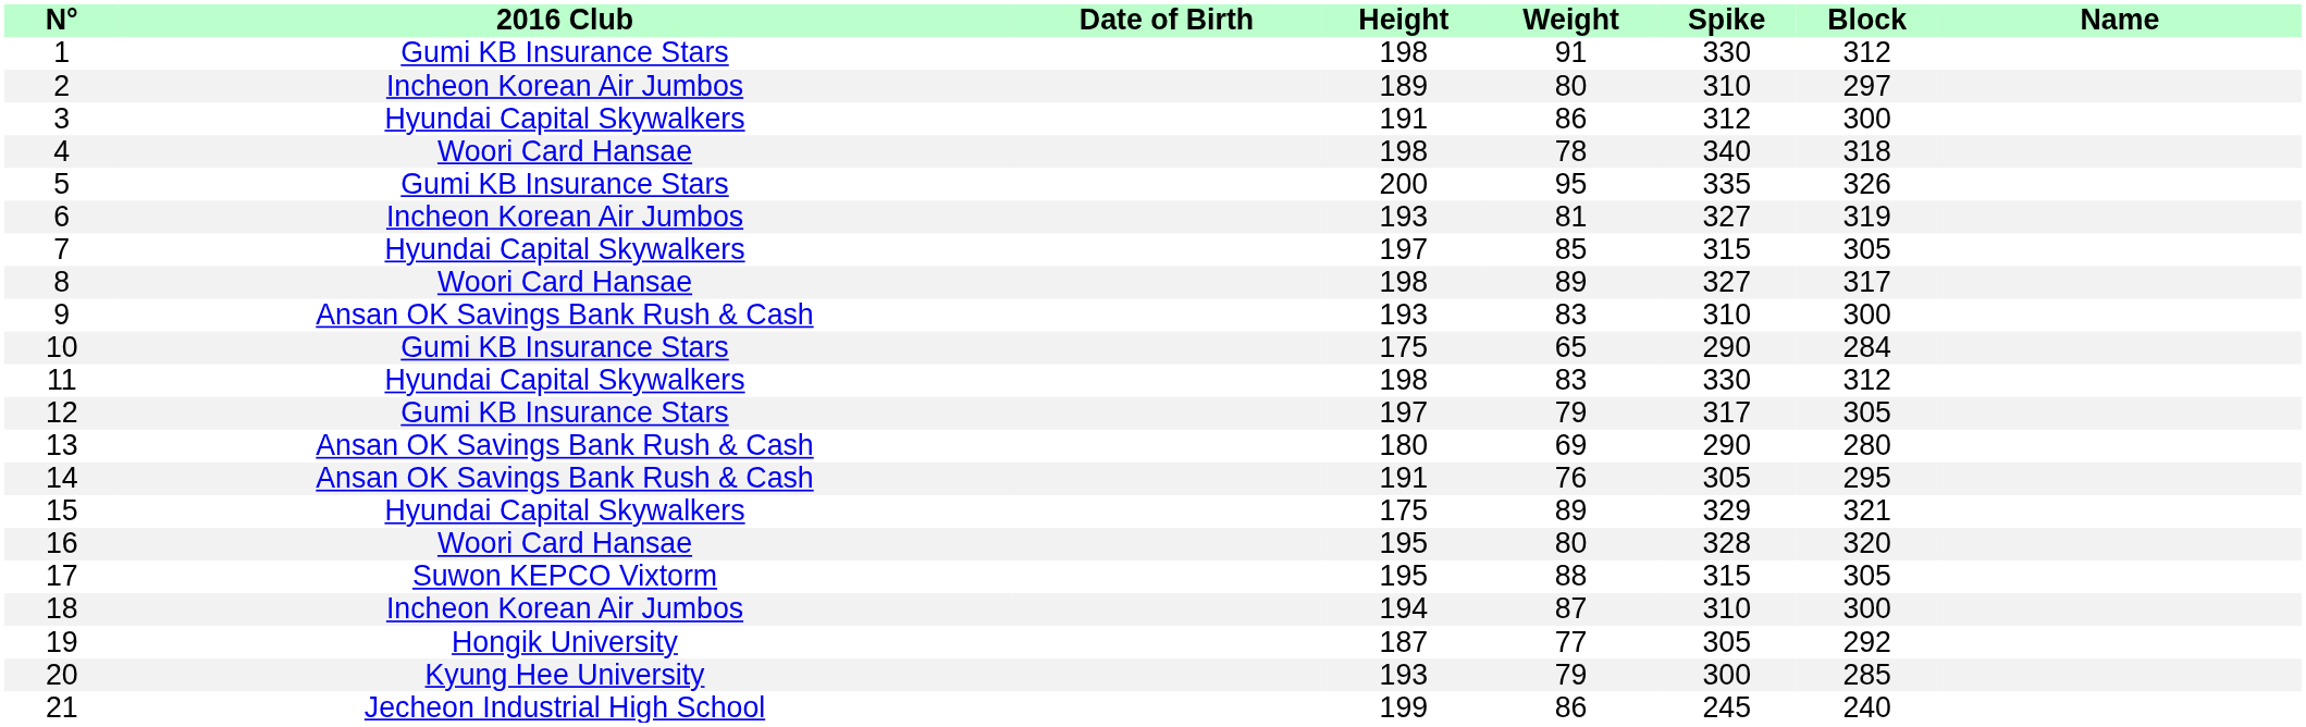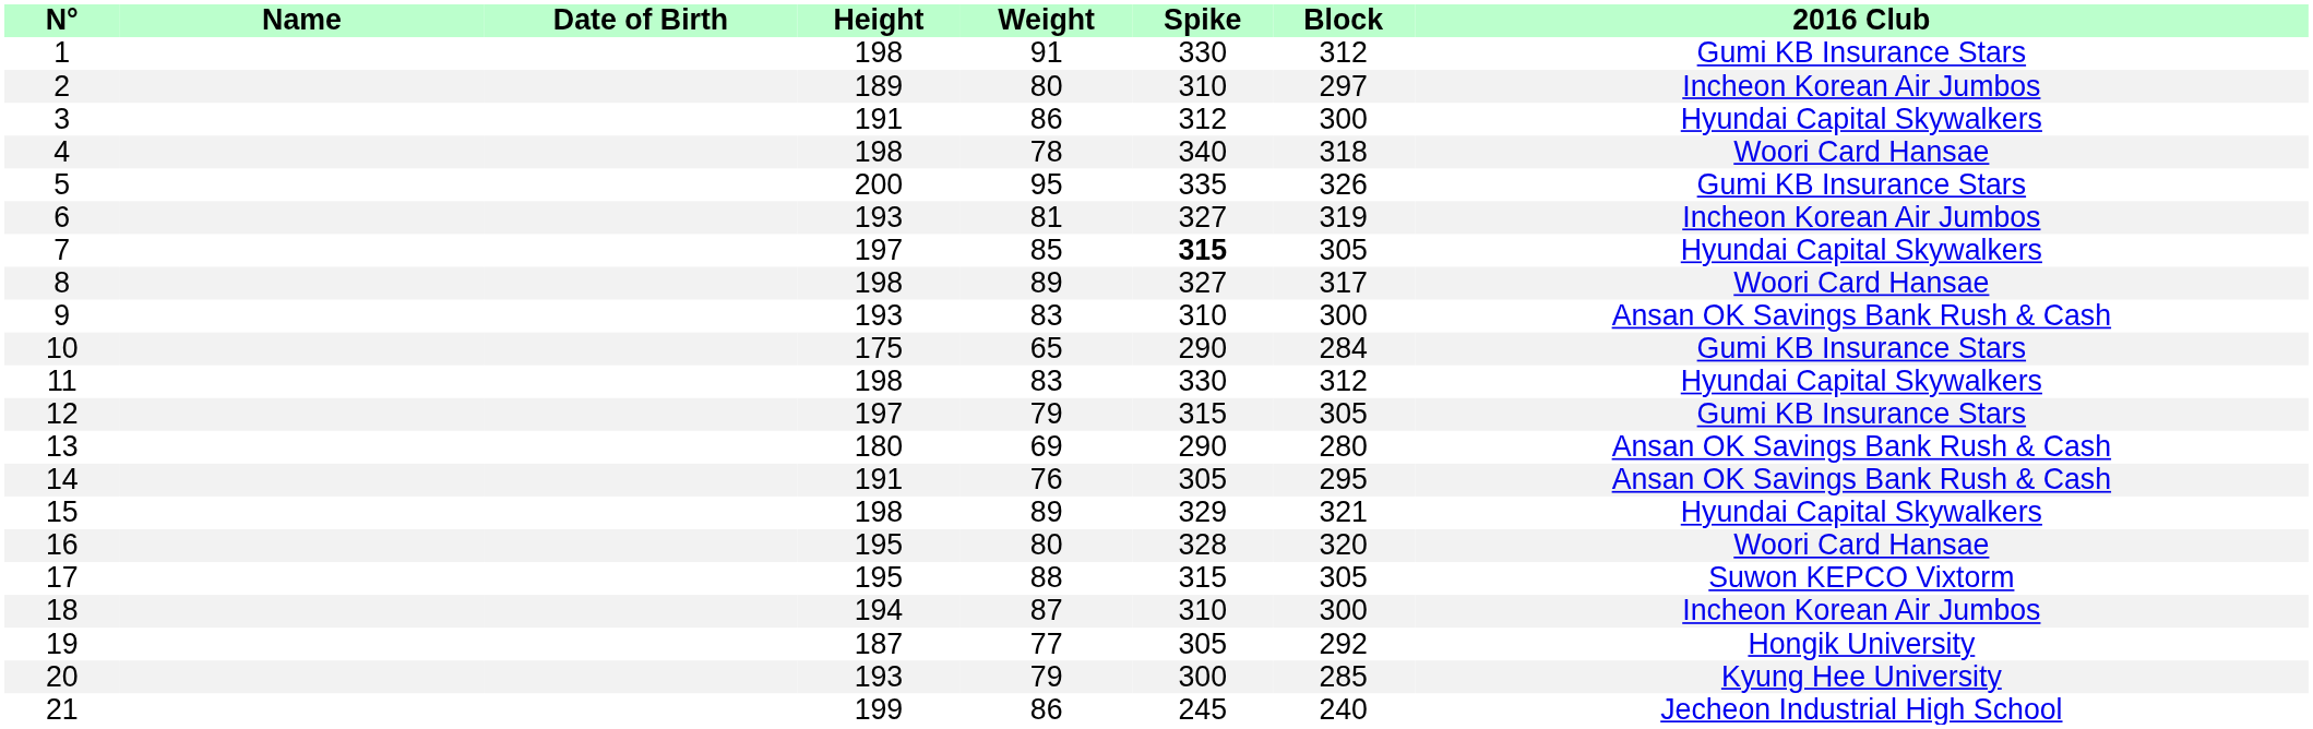 <table style="text-align:center; border:none;" cellpadding=0 cellspacing=0 width=100%>
 <tr style="background: #bbffcc;">
 <th width="5%">N°</th>
-<th>2016 Club</th>
+<th width=200px>Name</th>
 <th>Date of Birth</th>
 <th>Height</th>
 <th>Weight</th>
 <th>Spike</th>
 <th>Block</th>
-<th width=200px>Name</th>
+<th>2016 Club</th>
 </tr>
 <tr>
 <td>1</td>
-<td><a href='#'>Gumi KB Insurance Stars</a></td>
+<td></td>
 <td></td>
 <td>198</td>
 <td>91</td>
 <td>330</td>
 <td>312</td>
-<td></td>
+<td><a href='#'>Gumi KB Insurance Stars</a></td>
 </tr>
 <tr bgcolor="#f2f2f2">
 <td>2</td>
-<td><a href='#'>Incheon Korean Air Jumbos</a></td>
+<td></td>
 <td></td>
 <td>189</td>
 <td>80</td>
 <td>310</td>
 <td>297</td>
-<td></td>
+<td><a href='#'>Incheon Korean Air Jumbos</a></td>
 </tr>
 <tr>
 <td>3</td>
-<td><a href='#'>Hyundai Capital Skywalkers</a></td>
+<td></td>
 <td></td>
 <td>191</td>
 <td>86</td>
 <td>312</td>
 <td>300</td>
-<td></td>
+<td><a href='#'>Hyundai Capital Skywalkers</a></td>
 </tr>
 <tr bgcolor="#f2f2f2">
 <td>4</td>
-<td><a href='#'>Woori Card Hansae</a></td>
+<td></td>
 <td></td>
 <td>198</td>
 <td>78</td>
 <td>340</td>
 <td>318</td>
-<td></td>
+<td><a href='#'>Woori Card Hansae</a></td>
 </tr>
 <tr>
 <td>5</td>
-<td><a href='#'>Gumi KB Insurance Stars</a></td>
+<td></td>
 <td></td>
 <td>200</td>
 <td>95</td>
 <td>335</td>
 <td>326</td>
-<td></td>
+<td><a href='#'>Gumi KB Insurance Stars</a></td>
 </tr>
 <tr bgcolor="#f2f2f2">
 <td>6</td>
-<td><a href='#'>Incheon Korean Air Jumbos</a></td>
+<td></td>
 <td></td>
 <td>193</td>
 <td>81</td>
 <td>327</td>
 <td>319</td>
-<td></td>
+<td><a href='#'>Incheon Korean Air Jumbos</a></td>
 </tr>
 <tr>
 <td>7</td>
-<td><a href='#'>Hyundai Capital Skywalkers</a></td>
+<td></td>
 <td></td>
 <td>197</td>
 <td>85</td>
-<td>315</td>
+<td><strong>315</strong></td>
 <td>305</td>
-<td></td>
+<td><a href='#'>Hyundai Capital Skywalkers</a></td>
 </tr>
 <tr bgcolor="#f2f2f2">
 <td>8</td>
-<td><a href='#'>Woori Card Hansae</a></td>
+<td></td>
 <td></td>
 <td>198</td>
 <td>89</td>
 <td>327</td>
 <td>317</td>
-<td></td>
+<td><a href='#'>Woori Card Hansae</a></td>
 </tr>
 <tr>
 <td>9</td>
-<td><a href='#'>Ansan OK Savings Bank Rush & Cash</a></td>
+<td></td>
 <td></td>
 <td>193</td>
 <td>83</td>
 <td>310</td>
 <td>300</td>
-<td></td>
+<td><a href='#'>Ansan OK Savings Bank Rush & Cash</a></td>
 </tr>
 <tr bgcolor="#f2f2f2">
 <td>10</td>
-<td><a href='#'>Gumi KB Insurance Stars</a></td>
+<td></td>
 <td></td>
 <td>175</td>
 <td>65</td>
 <td>290</td>
 <td>284</td>
-<td></td>
+<td><a href='#'>Gumi KB Insurance Stars</a></td>
 </tr>
 <tr>
 <td>11</td>
-<td><a href='#'>Hyundai Capital Skywalkers</a></td>
+<td></td>
 <td></td>
 <td>198</td>
 <td>83</td>
 <td>330</td>
 <td>312</td>
-<td></td>
+<td><a href='#'>Hyundai Capital Skywalkers</a></td>
 </tr>
 <tr bgcolor="#f2f2f2">
 <td>12</td>
-<td><a href='#'>Gumi KB Insurance Stars</a></td>
+<td></td>
 <td></td>
 <td>197</td>
 <td>79</td>
-<td>317</td>
+<td>315</td>
 <td>305</td>
-<td></td>
+<td><a href='#'>Gumi KB Insurance Stars</a></td>
 </tr>
 <tr>
 <td>13</td>
-<td><a href='#'>Ansan OK Savings Bank Rush & Cash</a></td>
+<td></td>
 <td></td>
 <td>180</td>
 <td>69</td>
 <td>290</td>
 <td>280</td>
-<td></td>
+<td><a href='#'>Ansan OK Savings Bank Rush & Cash</a></td>
 </tr>
 <tr bgcolor="#f2f2f2">
 <td>14</td>
-<td><a href='#'>Ansan OK Savings Bank Rush & Cash</a></td>
+<td></td>
 <td></td>
 <td>191</td>
 <td>76</td>
 <td>305</td>
 <td>295</td>
-<td></td>
+<td><a href='#'>Ansan OK Savings Bank Rush & Cash</a></td>
 </tr>
 <tr>
 <td>15</td>
-<td><a href='#'>Hyundai Capital Skywalkers</a></td>
 <td></td>
-<td>175</td>
+<td></td>
+<td>198</td>
 <td>89</td>
 <td>329</td>
 <td>321</td>
-<td></td>
+<td><a href='#'>Hyundai Capital Skywalkers</a></td>
 </tr>
 <tr bgcolor="#f2f2f2">
 <td>16</td>
-<td><a href='#'>Woori Card Hansae</a></td>
+<td></td>
 <td></td>
 <td>195</td>
 <td>80</td>
 <td>328</td>
 <td>320</td>
-<td></td>
+<td><a href='#'>Woori Card Hansae</a></td>
 </tr>
 <tr>
 <td>17</td>
-<td><a href='#'>Suwon KEPCO Vixtorm</a></td>
+<td></td>
 <td></td>
 <td>195</td>
 <td>88</td>
 <td>315</td>
 <td>305</td>
-<td></td>
+<td><a href='#'>Suwon KEPCO Vixtorm</a></td>
 </tr>
 <tr bgcolor="#f2f2f2">
 <td>18</td>
-<td><a href='#'>Incheon Korean Air Jumbos</a></td>
+<td></td>
 <td></td>
 <td>194</td>
 <td>87</td>
 <td>310</td>
 <td>300</td>
-<td></td>
+<td><a href='#'>Incheon Korean Air Jumbos</a></td>
 </tr>
 <tr>
 <td>19</td>
-<td><a href='#'>Hongik University</a></td>
+<td></td>
 <td></td>
 <td>187</td>
 <td>77</td>
 <td>305</td>
 <td>292</td>
-<td></td>
+<td><a href='#'>Hongik University</a></td>
 </tr>
 <tr bgcolor="#f2f2f2">
 <td>20</td>
-<td><a href='#'>Kyung Hee University</a></td>
+<td></td>
 <td></td>
 <td>193</td>
 <td>79</td>
 <td>300</td>
 <td>285</td>
-<td></td>
+<td><a href='#'>Kyung Hee University</a></td>
 </tr>
 <tr>
 <td>21</td>
-<td><a href='#'>Jecheon Industrial High School</a></td>
+<td></td>
 <td></td>
 <td>199</td>
 <td>86</td>
 <td>245</td>
 <td>240</td>
-<td></td>
+<td><a href='#'>Jecheon Industrial High School</a></td>
 </tr>
 </table>
